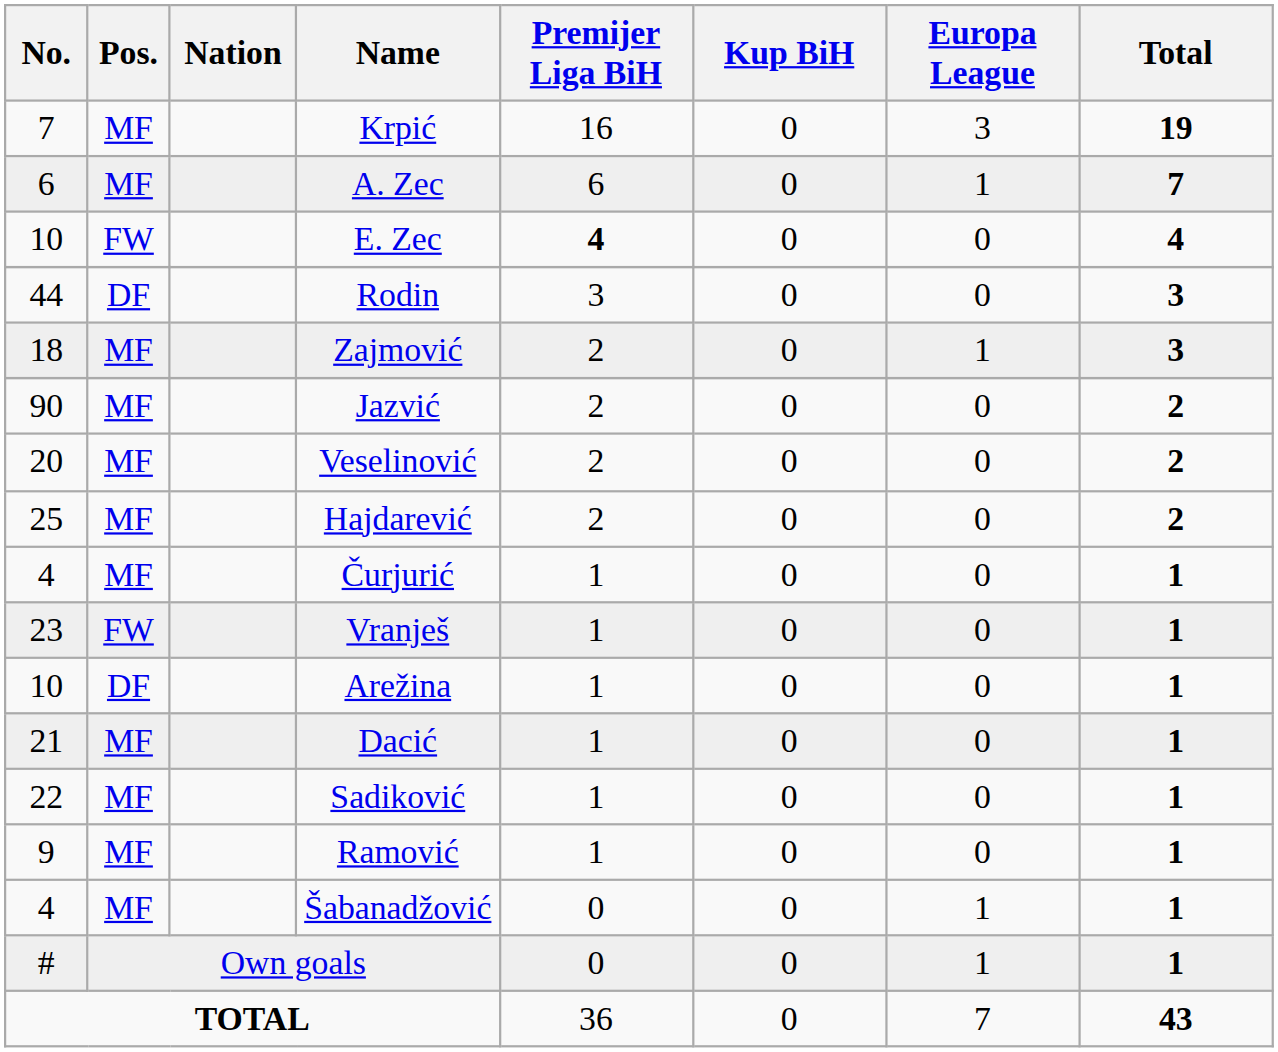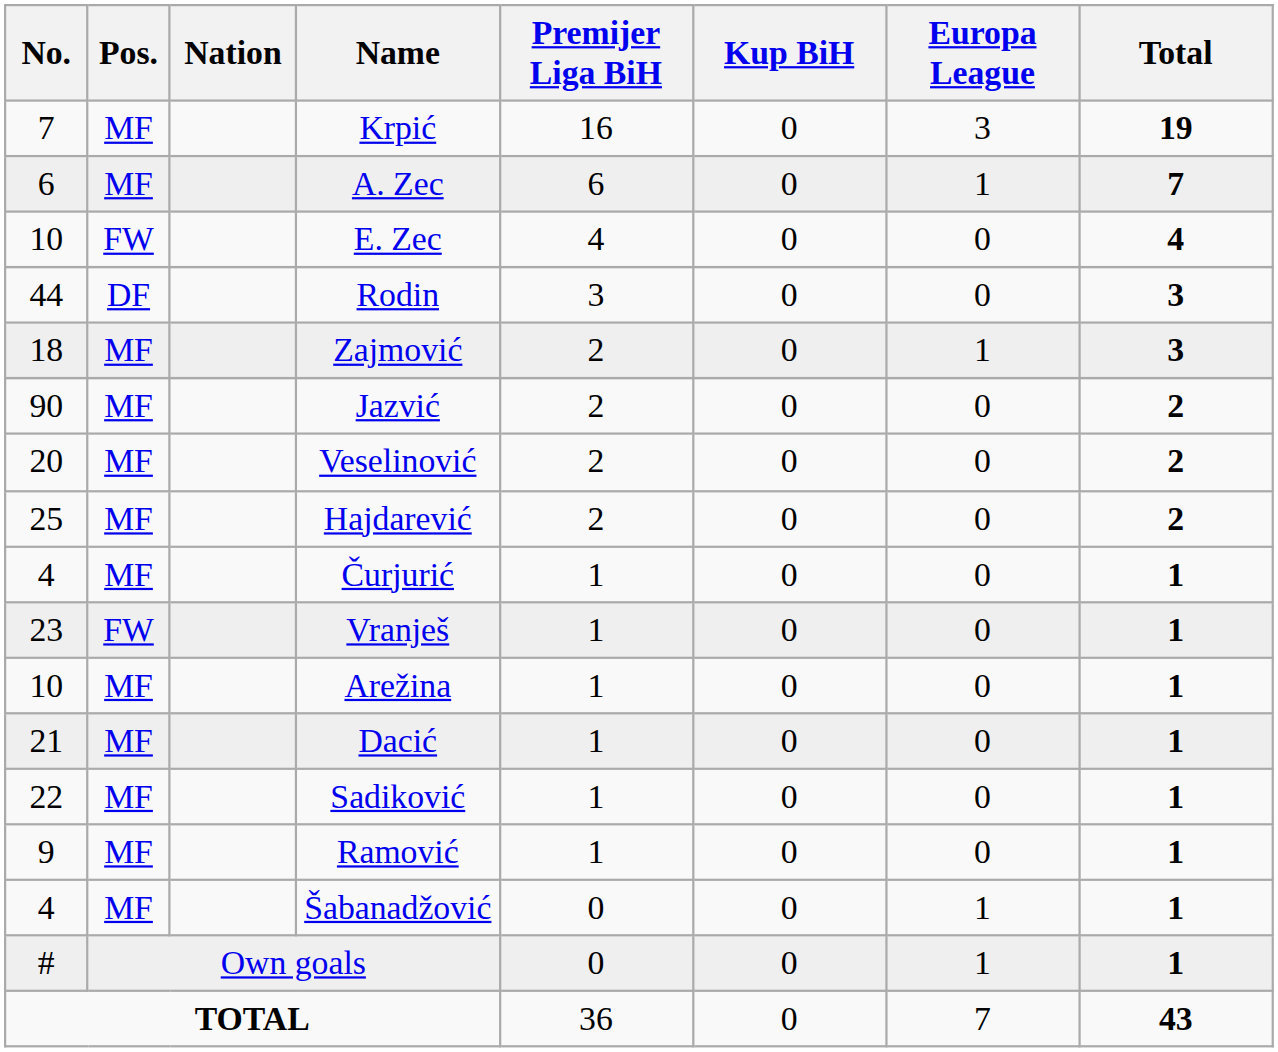 <table class="wikitable sortable" style="font-size: 95%; text-align: center;">
 <tr>
 <th width="30px">No.</th>
 <th width="30px">Pos.</th>
 <th width="50px">Nation</th>
 <th>Name</th>
 <th width="80px"><a href='#'>Premijer Liga BiH</a></th>
 <th width="80px"><a href='#'>Kup BiH</a></th>
 <th width="80px"><a href='#'>Europa League</a></th>
 <th width="80px">Total</th>
 </tr>
 <tr>
 <td>7</td>
 <td><a href='#'>MF</a></td>
 <td></td>
 <td><a href='#'>Krpić</a></td>
 <td>16 </td>
 <td>0 </td>
 <td>3 </td>
 <td><strong>19</strong> </td>
 </tr>
 <tr bgcolor="#EFEFEF">
 <td>6</td>
 <td><a href='#'>MF</a></td>
 <td></td>
 <td><a href='#'>A. Zec</a></td>
 <td>6 </td>
 <td>0 </td>
 <td>1 </td>
 <td><strong>7</strong> </td>
 </tr>
 <tr>
 <td>10</td>
 <td><a href='#'>FW</a></td>
 <td></td>
 <td><a href='#'>E. Zec</a></td>
-<td><strong>4 </strong></td>
+<td>4 </td>
 <td>0 </td>
 <td>0 </td>
 <td><strong>4</strong> </td>
 </tr>
 <tr bgcolor="#EFEFEF">
 </tr>
 <tr>
 <td>44</td>
 <td><a href='#'>DF</a></td>
 <td></td>
 <td><a href='#'>Rodin</a></td>
 <td>3 </td>
 <td>0 </td>
 <td>0 </td>
 <td><strong>3</strong> </td>
 </tr>
 <tr bgcolor="#EFEFEF">
 <td>18</td>
 <td><a href='#'>MF</a></td>
 <td></td>
 <td><a href='#'>Zajmović</a></td>
 <td>2 </td>
 <td>0 </td>
 <td>1 </td>
 <td><strong>3</strong> </td>
 </tr>
 <tr bgcolor="#EFEFEF">
 </tr>
 <tr>
 <td>90</td>
 <td><a href='#'>MF</a></td>
 <td></td>
 <td><a href='#'>Jazvić</a></td>
 <td>2 </td>
 <td>0 </td>
 <td>0 </td>
 <td><strong>2</strong> </td>
 </tr>
 <tr>
 <td>20</td>
 <td><a href='#'>MF</a></td>
 <td></td>
 <td><a href='#'>Veselinović</a></td>
 <td>2 </td>
 <td>0 </td>
 <td>0 </td>
 <td><strong>2</strong> </td>
 </tr>
 <tr>
 <td>25</td>
 <td><a href='#'>MF</a></td>
 <td></td>
 <td><a href='#'>Hajdarević</a></td>
 <td>2 </td>
 <td>0 </td>
 <td>0 </td>
 <td><strong>2</strong> </td>
 </tr>
 <tr>
 <td>4</td>
 <td><a href='#'>MF</a></td>
 <td></td>
 <td><a href='#'>Čurjurić</a></td>
 <td>1 </td>
 <td>0 </td>
 <td>0 </td>
 <td><strong>1</strong> </td>
 </tr>
 <tr bgcolor="#EFEFEF">
 <td>23</td>
 <td><a href='#'>FW</a></td>
 <td></td>
 <td><a href='#'>Vranješ</a></td>
 <td>1 </td>
 <td>0 </td>
 <td>0 </td>
 <td><strong>1</strong> </td>
 </tr>
 <tr>
 <td>10</td>
-<td><a href='#'>DF</a></td>
+<td><a href='#'>MF</a></td>
 <td></td>
 <td><a href='#'>Arežina</a></td>
 <td>1 </td>
 <td>0 </td>
 <td>0 </td>
 <td><strong>1</strong> </td>
 </tr>
 <tr bgcolor="#EFEFEF">
 <td>21</td>
 <td><a href='#'>MF</a></td>
 <td></td>
 <td><a href='#'>Dacić</a></td>
 <td>1 </td>
 <td>0 </td>
 <td>0 </td>
 <td><strong>1</strong> </td>
 </tr>
 <tr>
 <td>22</td>
 <td><a href='#'>MF</a></td>
 <td></td>
 <td><a href='#'>Sadiković</a></td>
 <td>1 </td>
 <td>0 </td>
 <td>0 </td>
 <td><strong>1</strong> </td>
 </tr>
 <tr>
 <td>9</td>
 <td><a href='#'>MF</a></td>
 <td></td>
 <td><a href='#'>Ramović</a></td>
 <td>1 </td>
 <td>0 </td>
 <td>0 </td>
 <td><strong>1</strong> </td>
 </tr>
 <tr>
 <td>4</td>
 <td><a href='#'>MF</a></td>
 <td></td>
 <td><a href='#'>Šabanadžović</a></td>
 <td>0 </td>
 <td>0 </td>
 <td>1 </td>
 <td><strong>1</strong> </td>
 </tr>
 <tr bgcolor="#EFEFEF">
 <td>#</td>
 <td colspan=3><a href='#'>Own goals</a></td>
 <td>0 </td>
 <td>0 </td>
 <td>1 </td>
 <td><strong>1</strong> </td>
 </tr>
 <tr>
 <td colspan=4><strong>TOTAL</strong></td>
 <td>36 </td>
 <td>0 </td>
 <td>7 </td>
 <td><strong>43</strong> </td>
 </tr>
 </table>
